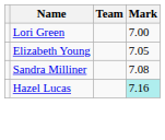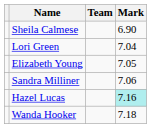 <table class=wikitable>
 <tr>
 <th></th>
 <th>Name</th>
 <th>Team</th>
 <th>Mark</th>
 </tr>
 <tr>
 <td></td>
+<td><a href='#'>Sheila Calmese</a></td>
+<td></td>
+<td>6.90</td>
+</tr>
+<tr>
+<td></td>
 <td><a href='#'>Lori Green</a></td>
 <td></td>
-<td>7.00</td>
+<td>7.04</td>
 </tr>
 <tr>
 <td></td>
 <td><a href='#'>Elizabeth Young</a></td>
 <td></td>
 <td>7.05</td>
 </tr>
 <tr>
 <td></td>
 <td><a href='#'>Sandra Milliner</a></td>
 <td></td>
-<td>7.08</td>
+<td>7.06</td>
 </tr>
 <tr>
 <td></td>
 <td><a href='#'>Hazel Lucas</a></td>
 <td></td>
 <td style="background: paleturquoise;">7.16</td>
 </tr>
+<tr>
+<td></td>
+<td><a href='#'>Wanda Hooker</a></td>
+<td></td>
+<td>7.18</td>
+</tr>
 </table>
